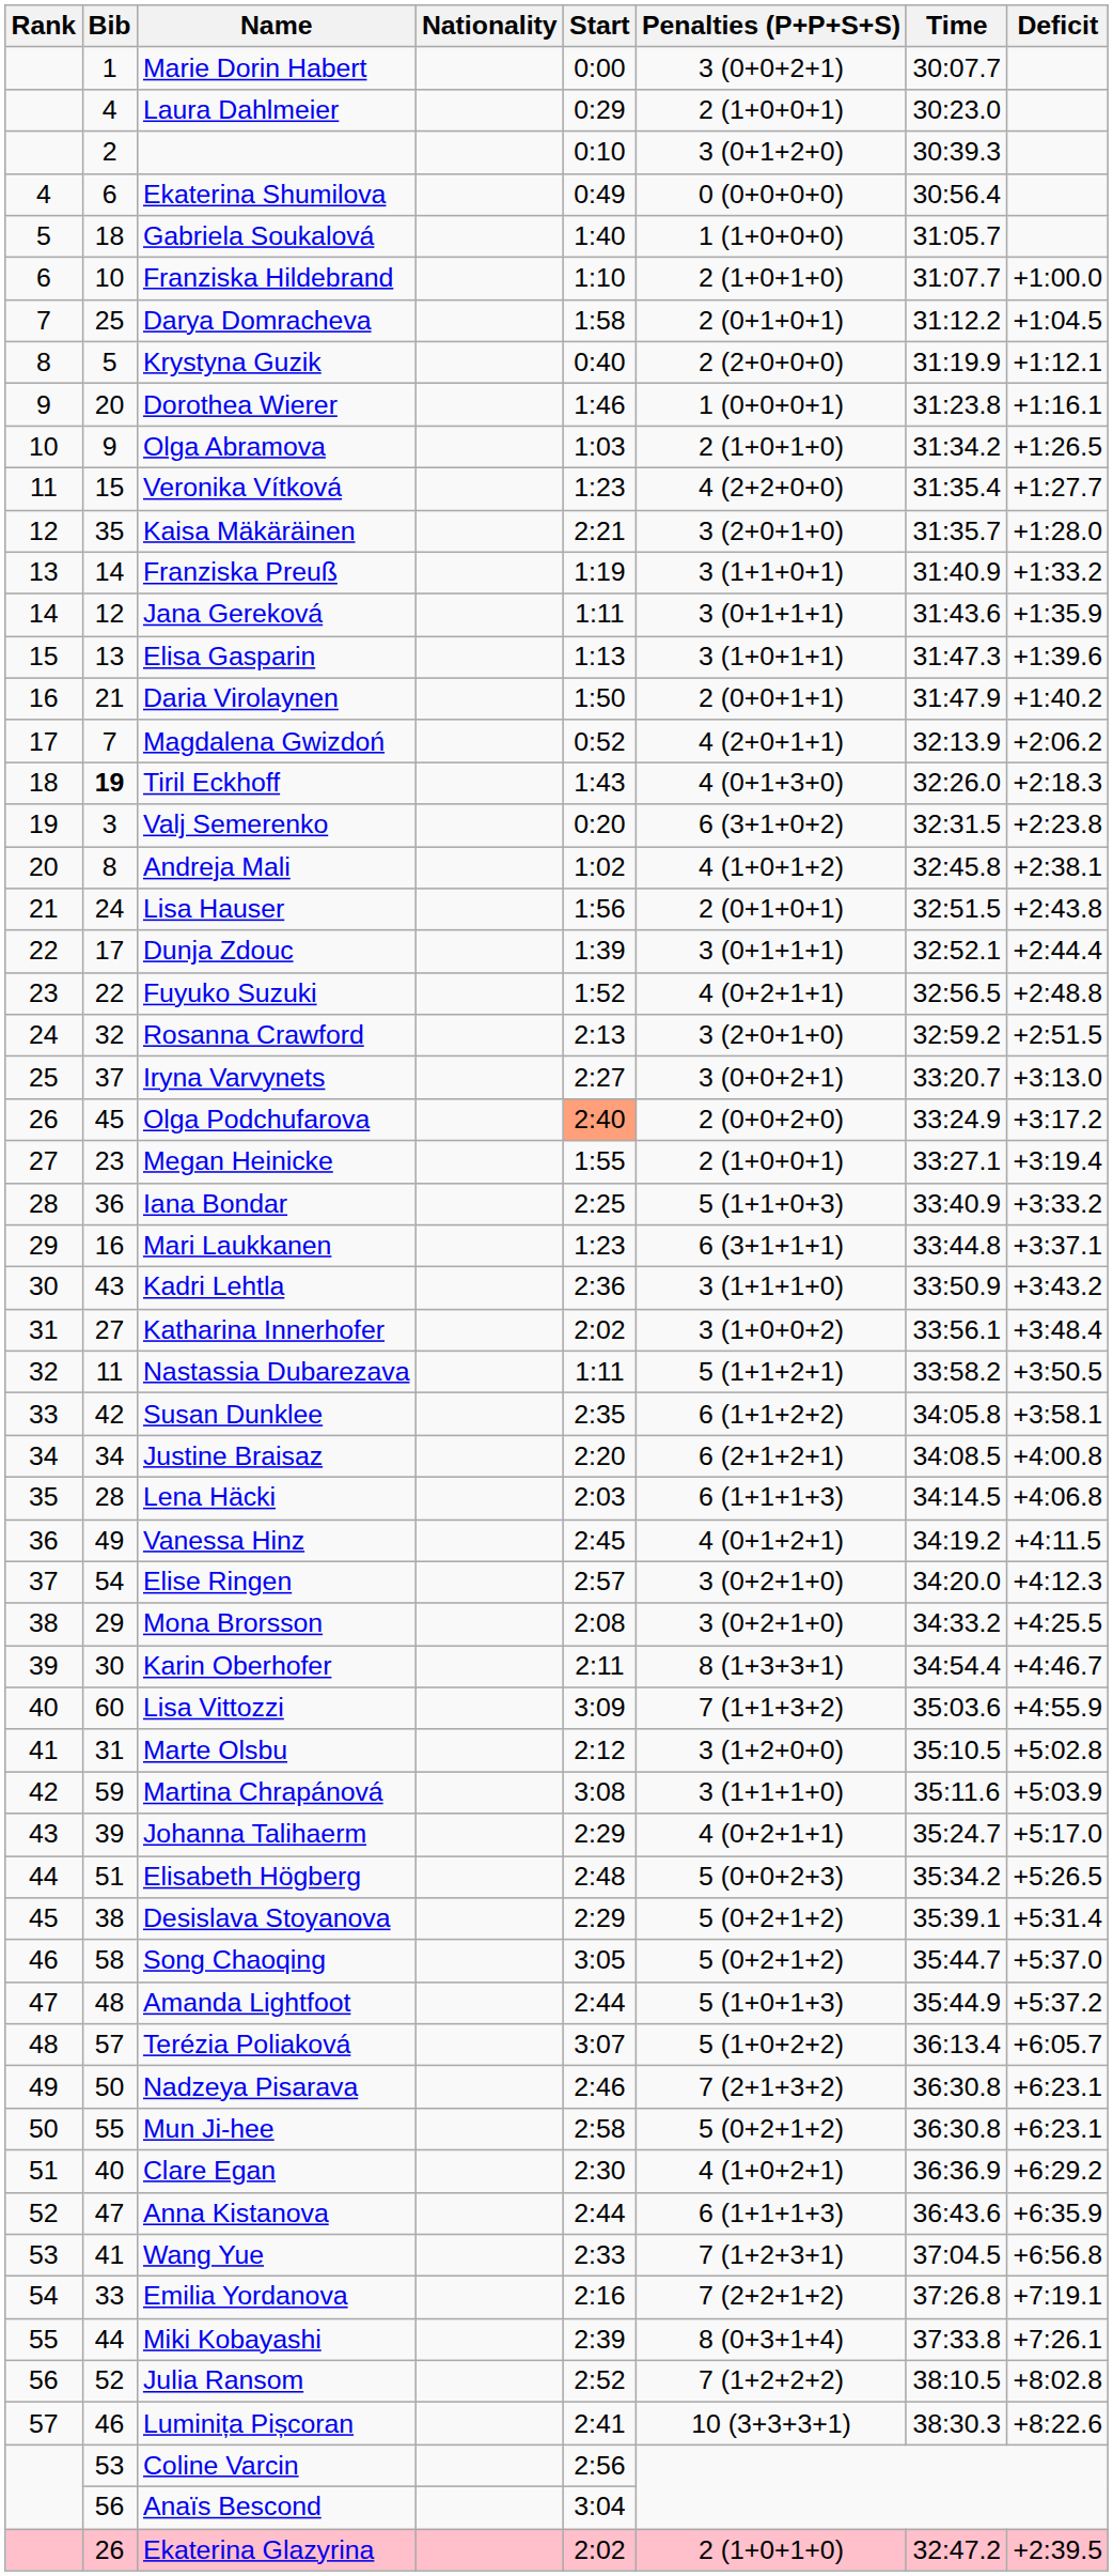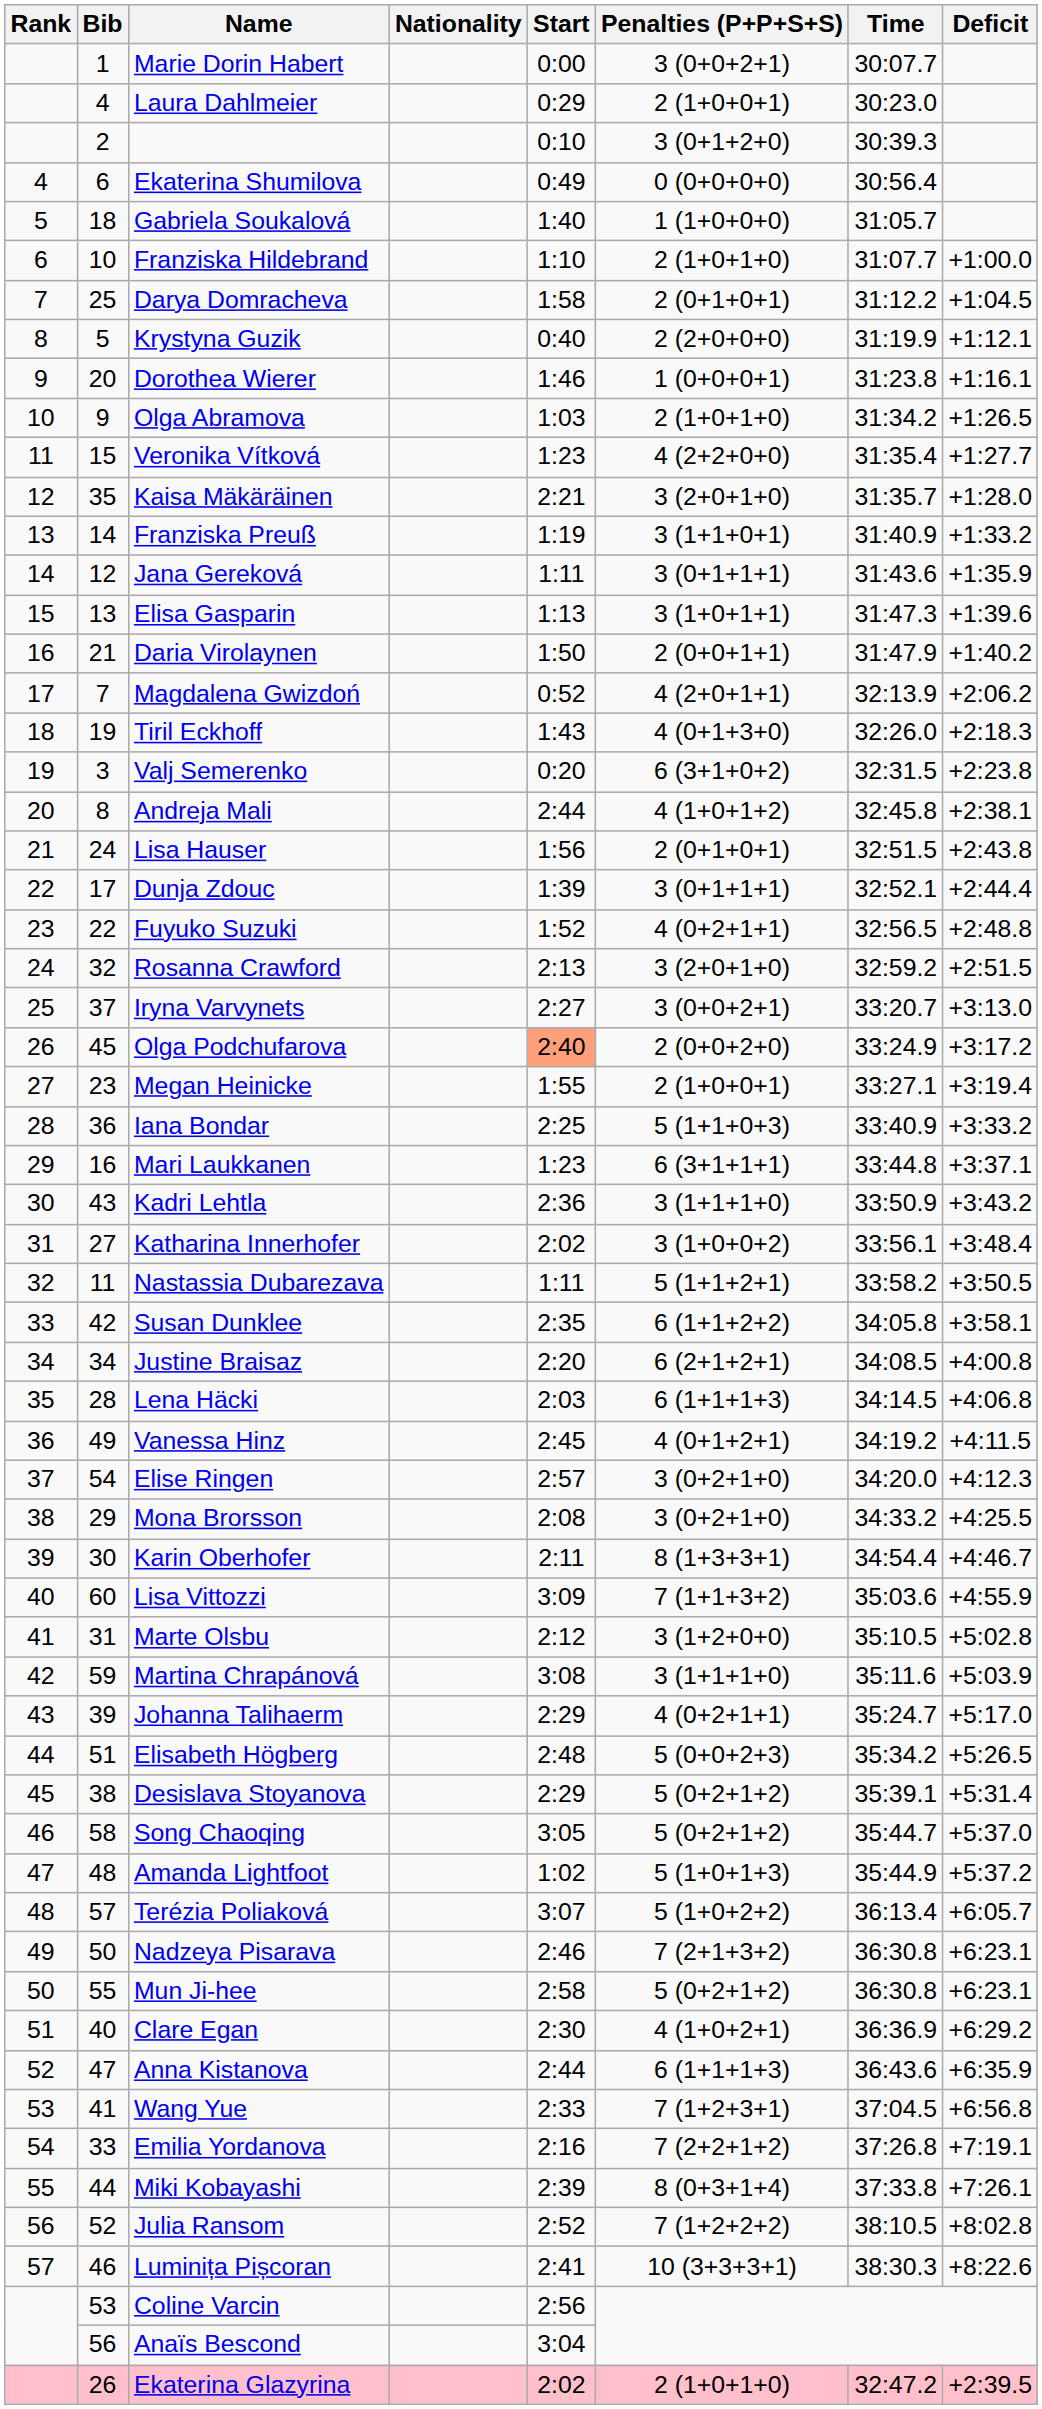 <table class="wikitable sortable" style="text-align:center">
 <tr>
 <th data-sort-type=number>Rank</th>
 <th>Bib</th>
 <th>Name</th>
 <th>Nationality</th>
 <th>Start</th>
 <th data-sort-type=number>Penalties (P+P+S+S)</th>
 <th>Time</th>
 <th>Deficit</th>
 </tr>
 <tr>
 <td></td>
 <td>1</td>
 <td align=left><a href='#'>Marie Dorin Habert</a></td>
 <td align=left></td>
 <td>0:00</td>
 <td>3 (0+0+2+1)</td>
 <td>30:07.7</td>
 <td></td>
 </tr>
 <tr>
 <td></td>
 <td>4</td>
 <td align=left><a href='#'>Laura Dahlmeier</a></td>
 <td align=left></td>
 <td>0:29</td>
 <td>2 (1+0+0+1)</td>
 <td>30:23.0</td>
 <td></td>
 </tr>
 <tr>
 <td></td>
 <td>2</td>
 <td align=left></td>
 <td align=left></td>
 <td>0:10</td>
 <td>3 (0+1+2+0)</td>
 <td>30:39.3</td>
 <td></td>
 </tr>
 <tr>
 <td>4</td>
 <td>6</td>
 <td align=left><a href='#'>Ekaterina Shumilova</a></td>
 <td align=left></td>
 <td>0:49</td>
 <td>0 (0+0+0+0)</td>
 <td>30:56.4</td>
 <td></td>
 </tr>
 <tr>
 <td>5</td>
 <td>18</td>
 <td align=left><a href='#'>Gabriela Soukalová</a></td>
 <td align=left></td>
 <td>1:40</td>
 <td>1 (1+0+0+0)</td>
 <td>31:05.7</td>
 <td></td>
 </tr>
 <tr>
 <td>6</td>
 <td>10</td>
 <td align=left><a href='#'>Franziska Hildebrand</a></td>
 <td align=left></td>
 <td>1:10</td>
 <td>2 (1+0+1+0)</td>
 <td>31:07.7</td>
 <td>+1:00.0</td>
 </tr>
 <tr>
 <td>7</td>
 <td>25</td>
 <td align=left><a href='#'>Darya Domracheva</a></td>
 <td align=left></td>
 <td>1:58</td>
 <td>2 (0+1+0+1)</td>
 <td>31:12.2</td>
 <td>+1:04.5</td>
 </tr>
 <tr>
 <td>8</td>
 <td>5</td>
 <td align=left><a href='#'>Krystyna Guzik</a></td>
 <td align=left></td>
 <td>0:40</td>
 <td>2 (2+0+0+0)</td>
 <td>31:19.9</td>
 <td>+1:12.1</td>
 </tr>
 <tr>
 <td>9</td>
 <td>20</td>
 <td align=left><a href='#'>Dorothea Wierer</a></td>
 <td align=left></td>
 <td>1:46</td>
 <td>1 (0+0+0+1)</td>
 <td>31:23.8</td>
 <td>+1:16.1</td>
 </tr>
 <tr>
 <td>10</td>
 <td>9</td>
 <td align=left><a href='#'>Olga Abramova</a></td>
 <td align=left></td>
 <td>1:03</td>
 <td>2 (1+0+1+0)</td>
 <td>31:34.2</td>
 <td>+1:26.5</td>
 </tr>
 <tr>
 <td>11</td>
 <td>15</td>
 <td align=left><a href='#'>Veronika Vítková</a></td>
 <td align=left></td>
 <td>1:23</td>
 <td>4 (2+2+0+0)</td>
 <td>31:35.4</td>
 <td>+1:27.7</td>
 </tr>
 <tr>
 <td>12</td>
 <td>35</td>
 <td align=left><a href='#'>Kaisa Mäkäräinen</a></td>
 <td align=left></td>
 <td>2:21</td>
 <td>3 (2+0+1+0)</td>
 <td>31:35.7</td>
 <td>+1:28.0</td>
 </tr>
 <tr>
 <td>13</td>
 <td>14</td>
 <td align=left><a href='#'>Franziska Preuß</a></td>
 <td align=left></td>
 <td>1:19</td>
 <td>3 (1+1+0+1)</td>
 <td>31:40.9</td>
 <td>+1:33.2</td>
 </tr>
 <tr>
 <td>14</td>
 <td>12</td>
 <td align=left><a href='#'>Jana Gereková</a></td>
 <td align=left></td>
 <td>1:11</td>
 <td>3 (0+1+1+1)</td>
 <td>31:43.6</td>
 <td>+1:35.9</td>
 </tr>
 <tr>
 <td>15</td>
 <td>13</td>
 <td align=left><a href='#'>Elisa Gasparin</a></td>
 <td align=left></td>
 <td>1:13</td>
 <td>3 (1+0+1+1)</td>
 <td>31:47.3</td>
 <td>+1:39.6</td>
 </tr>
 <tr>
 <td>16</td>
 <td>21</td>
 <td align=left><a href='#'>Daria Virolaynen</a></td>
 <td align=left></td>
 <td>1:50</td>
 <td>2 (0+0+1+1)</td>
 <td>31:47.9</td>
 <td>+1:40.2</td>
 </tr>
 <tr>
 <td>17</td>
 <td>7</td>
 <td align=left><a href='#'>Magdalena Gwizdoń</a></td>
 <td align=left></td>
 <td>0:52</td>
 <td>4 (2+0+1+1)</td>
 <td>32:13.9</td>
 <td>+2:06.2</td>
 </tr>
 <tr>
 <td>18</td>
-<td><strong>19</strong></td>
+<td>19</td>
 <td align=left><a href='#'>Tiril Eckhoff</a></td>
 <td align=left></td>
 <td>1:43</td>
 <td>4 (0+1+3+0)</td>
 <td>32:26.0</td>
 <td>+2:18.3</td>
 </tr>
 <tr>
 <td>19</td>
 <td>3</td>
 <td align=left><a href='#'>Valj Semerenko</a></td>
 <td align=left></td>
 <td>0:20</td>
 <td>6 (3+1+0+2)</td>
 <td>32:31.5</td>
 <td>+2:23.8</td>
 </tr>
 <tr>
 <td>20</td>
 <td>8</td>
 <td align=left><a href='#'>Andreja Mali</a></td>
 <td align=left></td>
-<td>1:02</td>
+<td>2:44</td>
 <td>4 (1+0+1+2)</td>
 <td>32:45.8</td>
 <td>+2:38.1</td>
 </tr>
 <tr>
 <td>21</td>
 <td>24</td>
 <td align=left><a href='#'>Lisa Hauser</a></td>
 <td align=left></td>
 <td>1:56</td>
 <td>2 (0+1+0+1)</td>
 <td>32:51.5</td>
 <td>+2:43.8</td>
 </tr>
 <tr>
 <td>22</td>
 <td>17</td>
 <td align=left><a href='#'>Dunja Zdouc</a></td>
 <td align=left></td>
 <td>1:39</td>
 <td>3 (0+1+1+1)</td>
 <td>32:52.1</td>
 <td>+2:44.4</td>
 </tr>
 <tr>
 <td>23</td>
 <td>22</td>
 <td align=left><a href='#'>Fuyuko Suzuki</a></td>
 <td align=left></td>
 <td>1:52</td>
 <td>4 (0+2+1+1)</td>
 <td>32:56.5</td>
 <td>+2:48.8</td>
 </tr>
 <tr>
 <td>24</td>
 <td>32</td>
 <td align=left><a href='#'>Rosanna Crawford</a></td>
 <td align=left></td>
 <td>2:13</td>
 <td>3 (2+0+1+0)</td>
 <td>32:59.2</td>
 <td>+2:51.5</td>
 </tr>
 <tr>
 <td>25</td>
 <td>37</td>
 <td align=left><a href='#'>Iryna Varvynets</a></td>
 <td align=left></td>
 <td>2:27</td>
 <td>3 (0+0+2+1)</td>
 <td>33:20.7</td>
 <td>+3:13.0</td>
 </tr>
 <tr>
 <td>26</td>
 <td>45</td>
 <td align=left><a href='#'>Olga Podchufarova</a></td>
 <td align=left></td>
 <td style="background: lightsalmon;">2:40</td>
 <td>2 (0+0+2+0)</td>
 <td>33:24.9</td>
 <td>+3:17.2</td>
 </tr>
 <tr>
 <td>27</td>
 <td>23</td>
 <td align=left><a href='#'>Megan Heinicke</a></td>
 <td align=left></td>
 <td>1:55</td>
 <td>2 (1+0+0+1)</td>
 <td>33:27.1</td>
 <td>+3:19.4</td>
 </tr>
 <tr>
 <td>28</td>
 <td>36</td>
 <td align=left><a href='#'>Iana Bondar</a></td>
 <td align=left></td>
 <td>2:25</td>
 <td>5 (1+1+0+3)</td>
 <td>33:40.9</td>
 <td>+3:33.2</td>
 </tr>
 <tr>
 <td>29</td>
 <td>16</td>
 <td align=left><a href='#'>Mari Laukkanen</a></td>
 <td align=left></td>
 <td>1:23</td>
 <td>6 (3+1+1+1)</td>
 <td>33:44.8</td>
 <td>+3:37.1</td>
 </tr>
 <tr>
 <td>30</td>
 <td>43</td>
 <td align=left><a href='#'>Kadri Lehtla</a></td>
 <td align=left></td>
 <td>2:36</td>
 <td>3 (1+1+1+0)</td>
 <td>33:50.9</td>
 <td>+3:43.2</td>
 </tr>
 <tr>
 <td>31</td>
 <td>27</td>
 <td align=left><a href='#'>Katharina Innerhofer</a></td>
 <td align=left></td>
 <td>2:02</td>
 <td>3 (1+0+0+2)</td>
 <td>33:56.1</td>
 <td>+3:48.4</td>
 </tr>
 <tr>
 <td>32</td>
 <td>11</td>
 <td align=left><a href='#'>Nastassia Dubarezava</a></td>
 <td align=left></td>
 <td>1:11</td>
 <td>5 (1+1+2+1)</td>
 <td>33:58.2</td>
 <td>+3:50.5</td>
 </tr>
 <tr>
 <td>33</td>
 <td>42</td>
 <td align=left><a href='#'>Susan Dunklee</a></td>
 <td align=left></td>
 <td>2:35</td>
 <td>6 (1+1+2+2)</td>
 <td>34:05.8</td>
 <td>+3:58.1</td>
 </tr>
 <tr>
 <td>34</td>
 <td>34</td>
 <td align=left><a href='#'>Justine Braisaz</a></td>
 <td align=left></td>
 <td>2:20</td>
 <td>6 (2+1+2+1)</td>
 <td>34:08.5</td>
 <td>+4:00.8</td>
 </tr>
 <tr>
 <td>35</td>
 <td>28</td>
 <td align=left><a href='#'>Lena Häcki</a></td>
 <td align=left></td>
 <td>2:03</td>
 <td>6 (1+1+1+3)</td>
 <td>34:14.5</td>
 <td>+4:06.8</td>
 </tr>
 <tr>
 <td>36</td>
 <td>49</td>
 <td align=left><a href='#'>Vanessa Hinz</a></td>
 <td align=left></td>
 <td>2:45</td>
 <td>4 (0+1+2+1)</td>
 <td>34:19.2</td>
 <td>+4:11.5</td>
 </tr>
 <tr>
 <td>37</td>
 <td>54</td>
 <td align=left><a href='#'>Elise Ringen</a></td>
 <td align=left></td>
 <td>2:57</td>
 <td>3 (0+2+1+0)</td>
 <td>34:20.0</td>
 <td>+4:12.3</td>
 </tr>
 <tr>
 <td>38</td>
 <td>29</td>
 <td align=left><a href='#'>Mona Brorsson</a></td>
 <td align=left></td>
 <td>2:08</td>
 <td>3 (0+2+1+0)</td>
 <td>34:33.2</td>
 <td>+4:25.5</td>
 </tr>
 <tr>
 <td>39</td>
 <td>30</td>
 <td align=left><a href='#'>Karin Oberhofer</a></td>
 <td align=left></td>
 <td>2:11</td>
 <td>8 (1+3+3+1)</td>
 <td>34:54.4</td>
 <td>+4:46.7</td>
 </tr>
 <tr>
 <td>40</td>
 <td>60</td>
 <td align=left><a href='#'>Lisa Vittozzi</a></td>
 <td align=left></td>
 <td>3:09</td>
 <td>7 (1+1+3+2)</td>
 <td>35:03.6</td>
 <td>+4:55.9</td>
 </tr>
 <tr>
 <td>41</td>
 <td>31</td>
 <td align=left><a href='#'>Marte Olsbu</a></td>
 <td align=left></td>
 <td>2:12</td>
 <td>3 (1+2+0+0)</td>
 <td>35:10.5</td>
 <td>+5:02.8</td>
 </tr>
 <tr>
 <td>42</td>
 <td>59</td>
 <td align=left><a href='#'>Martina Chrapánová</a></td>
 <td align=left></td>
 <td>3:08</td>
 <td>3 (1+1+1+0)</td>
 <td>35:11.6</td>
 <td>+5:03.9</td>
 </tr>
 <tr>
 <td>43</td>
 <td>39</td>
 <td align=left><a href='#'>Johanna Talihaerm</a></td>
 <td align=left></td>
 <td>2:29</td>
 <td>4 (0+2+1+1)</td>
 <td>35:24.7</td>
 <td>+5:17.0</td>
 </tr>
 <tr>
 <td>44</td>
 <td>51</td>
 <td align=left><a href='#'>Elisabeth Högberg</a></td>
 <td align=left></td>
 <td>2:48</td>
 <td>5 (0+0+2+3)</td>
 <td>35:34.2</td>
 <td>+5:26.5</td>
 </tr>
 <tr>
 <td>45</td>
 <td>38</td>
 <td align=left><a href='#'>Desislava Stoyanova</a></td>
 <td align=left></td>
 <td>2:29</td>
 <td>5 (0+2+1+2)</td>
 <td>35:39.1</td>
 <td>+5:31.4</td>
 </tr>
 <tr>
 <td>46</td>
 <td>58</td>
 <td align=left><a href='#'>Song Chaoqing</a></td>
 <td align=left></td>
 <td>3:05</td>
 <td>5 (0+2+1+2)</td>
 <td>35:44.7</td>
 <td>+5:37.0</td>
 </tr>
 <tr>
 <td>47</td>
 <td>48</td>
 <td align=left><a href='#'>Amanda Lightfoot</a></td>
 <td align=left></td>
-<td>2:44</td>
+<td>1:02</td>
 <td>5 (1+0+1+3)</td>
 <td>35:44.9</td>
 <td>+5:37.2</td>
 </tr>
 <tr>
 <td>48</td>
 <td>57</td>
 <td align=left><a href='#'>Terézia Poliaková</a></td>
 <td align=left></td>
 <td>3:07</td>
 <td>5 (1+0+2+2)</td>
 <td>36:13.4</td>
 <td>+6:05.7</td>
 </tr>
 <tr>
 <td>49</td>
 <td>50</td>
 <td align=left><a href='#'>Nadzeya Pisarava</a></td>
 <td align=left></td>
 <td>2:46</td>
 <td>7 (2+1+3+2)</td>
 <td>36:30.8</td>
 <td>+6:23.1</td>
 </tr>
 <tr>
 <td>50</td>
 <td>55</td>
 <td align=left><a href='#'>Mun Ji-hee</a></td>
 <td align=left></td>
 <td>2:58</td>
 <td>5 (0+2+1+2)</td>
 <td>36:30.8</td>
 <td>+6:23.1</td>
 </tr>
 <tr>
 <td>51</td>
 <td>40</td>
 <td align=left><a href='#'>Clare Egan</a></td>
 <td align=left></td>
 <td>2:30</td>
 <td>4 (1+0+2+1)</td>
 <td>36:36.9</td>
 <td>+6:29.2</td>
 </tr>
 <tr>
 <td>52</td>
 <td>47</td>
 <td align=left><a href='#'>Anna Kistanova</a></td>
 <td align=left></td>
 <td>2:44</td>
 <td>6 (1+1+1+3)</td>
 <td>36:43.6</td>
 <td>+6:35.9</td>
 </tr>
 <tr>
 <td>53</td>
 <td>41</td>
 <td align=left><a href='#'>Wang Yue</a></td>
 <td align=left></td>
 <td>2:33</td>
 <td>7 (1+2+3+1)</td>
 <td>37:04.5</td>
 <td>+6:56.8</td>
 </tr>
 <tr>
 <td>54</td>
 <td>33</td>
 <td align=left><a href='#'>Emilia Yordanova</a></td>
 <td align=left></td>
 <td>2:16</td>
 <td>7 (2+2+1+2)</td>
 <td>37:26.8</td>
 <td>+7:19.1</td>
 </tr>
 <tr>
 <td>55</td>
 <td>44</td>
 <td align=left><a href='#'>Miki Kobayashi</a></td>
 <td align=left></td>
 <td>2:39</td>
 <td>8 (0+3+1+4)</td>
 <td>37:33.8</td>
 <td>+7:26.1</td>
 </tr>
 <tr>
 <td>56</td>
 <td>52</td>
 <td align=left><a href='#'>Julia Ransom</a></td>
 <td align=left></td>
 <td>2:52</td>
 <td>7 (1+2+2+2)</td>
 <td>38:10.5</td>
 <td>+8:02.8</td>
 </tr>
 <tr>
 <td>57</td>
 <td>46</td>
 <td align=left><a href='#'>Luminița Pișcoran</a></td>
 <td align=left></td>
 <td>2:41</td>
 <td>10 (3+3+3+1)</td>
 <td>38:30.3</td>
 <td>+8:22.6</td>
 </tr>
 <tr>
 <td rowspan=2></td>
 <td>53</td>
 <td align=left><a href='#'>Coline Varcin</a></td>
 <td align=left></td>
 <td>2:56</td>
 <td colspan=3 rowspan=2></td>
 </tr>
 <tr>
 <td>56</td>
 <td align=left><a href='#'>Anaïs Bescond</a></td>
 <td align=left></td>
 <td>3:04</td>
 </tr>
 <tr bgcolor=pink>
 <td></td>
 <td>26</td>
 <td align=left><a href='#'>Ekaterina Glazyrina</a></td>
 <td align=left></td>
 <td>2:02</td>
 <td>2 (1+0+1+0)</td>
 <td>32:47.2</td>
 <td>+2:39.5</td>
 </tr>
 </table>
